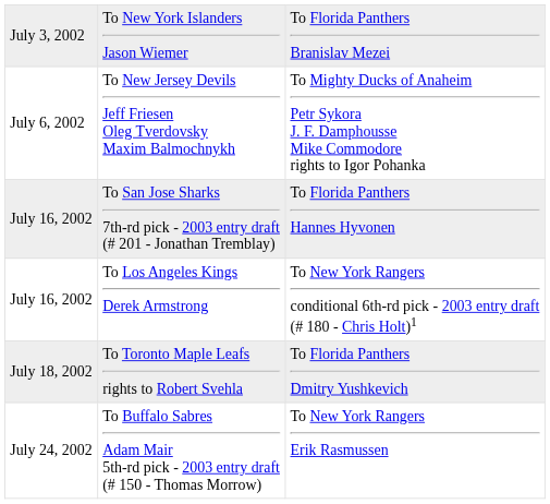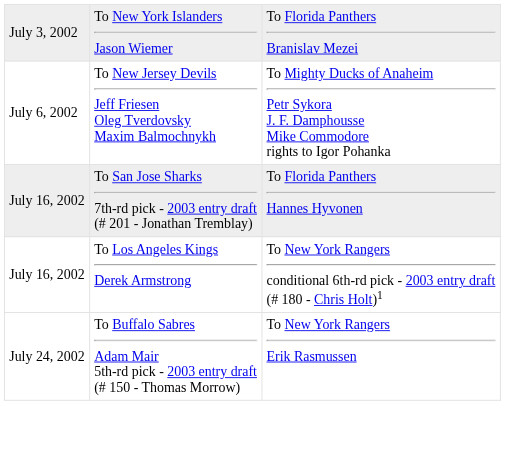 <table border=1 style="border-collapse:collapse" bordercolor="#DFDFDF"  cellpadding="5">
 <tr bgcolor="#eeeeee">
 <td>July 3, 2002</td>
 <td valign="top">To <a href='#'>New York Islanders</a><hr><a href='#'>Jason Wiemer</a></td>
 <td valign="top">To <a href='#'>Florida Panthers</a><hr><a href='#'>Branislav Mezei</a></td>
 </tr>
 <tr>
 <td>July 6, 2002</td>
 <td valign="top">To <a href='#'>New Jersey Devils</a><hr><a href='#'>Jeff Friesen</a><br><a href='#'>Oleg Tverdovsky</a><br><a href='#'>Maxim Balmochnykh</a></td>
 <td valign="top">To <a href='#'>Mighty Ducks of Anaheim</a><hr><a href='#'>Petr Sykora</a><br><a href='#'>J. F. Damphousse</a><br><a href='#'>Mike Commodore</a><br>rights to Igor Pohanka</td>
 </tr>
 <tr bgcolor="#eeeeee">
 <td>July 16, 2002</td>
 <td valign="top">To <a href='#'>San Jose Sharks</a><hr>7th-rd pick - <a href='#'>2003 entry draft</a><br>(# 201 - Jonathan Tremblay)</td>
 <td valign="top">To <a href='#'>Florida Panthers</a><hr><a href='#'>Hannes Hyvonen</a></td>
 </tr>
 <tr>
 <td>July 16, 2002</td>
 <td valign="top">To <a href='#'>Los Angeles Kings</a><hr><a href='#'>Derek Armstrong</a></td>
 <td valign="top">To <a href='#'>New York Rangers</a><hr>conditional 6th-rd pick - <a href='#'>2003 entry draft</a><br>(# 180 - <a href='#'>Chris Holt</a>)<sup>1</sup></td>
 </tr>
-<tr bgcolor="#eeeeee">
-<td>July 18, 2002</td>
-<td valign="top">To <a href='#'>Toronto Maple Leafs</a><hr>rights to <a href='#'>Robert Svehla</a></td>
-<td valign="top">To <a href='#'>Florida Panthers</a><hr><a href='#'>Dmitry Yushkevich</a></td>
-</tr>
 <tr>
 <td>July 24, 2002</td>
 <td valign="top">To <a href='#'>Buffalo Sabres</a><hr><a href='#'>Adam Mair</a><br>5th-rd pick - <a href='#'>2003 entry draft</a><br>(# 150 - Thomas Morrow)</td>
 <td valign="top">To <a href='#'>New York Rangers</a><hr><a href='#'>Erik Rasmussen</a></td>
 </tr>
 </table>
